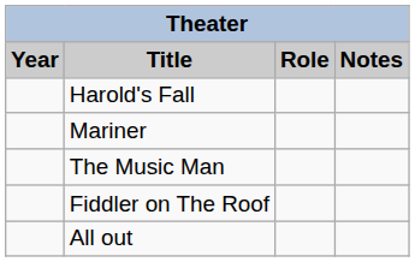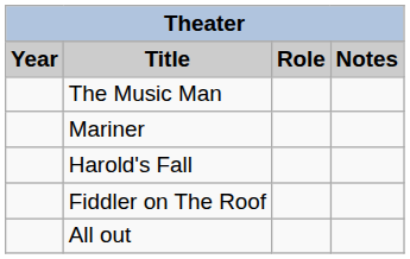 <table class="wikitable" style="font-size:90%;">
 <tr>
 <th colspan="4" style="background:LightSteelBlue">Theater</th>
 </tr>
 <tr>
 <th style="background:#ccc;">Year</th>
 <th style="background:#ccc;">Title</th>
 <th style="background:#ccc;">Role</th>
 <th style="background:#ccc;">Notes</th>
 </tr>
 <tr>
 <td></td>
-<td>Harold's Fall</td>
+<td>The Music Man</td>
 <td></td>
 <td></td>
 </tr>
 <tr>
 <td></td>
 <td>Mariner</td>
 <td></td>
 <td></td>
 </tr>
 <tr>
 <td></td>
-<td>The Music Man</td>
+<td>Harold's Fall</td>
 <td></td>
 <td></td>
 </tr>
 <tr>
 <td></td>
 <td>Fiddler on The Roof</td>
 <td></td>
 <td></td>
 </tr>
 <tr>
 <td></td>
 <td>All out</td>
 <td></td>
 <td></td>
 </tr>
 </table>
